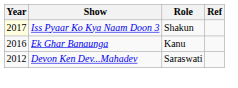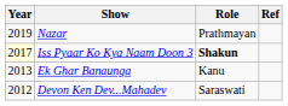 <table class="wikitable">
 <tr>
 <th>Year</th>
 <th>Show</th>
 <th>Role</th>
 <th>Ref</th>
 </tr>
 <tr>
-<td style="background: lightyellow;">2017</td>
-<td><em><a href='#'>Iss Pyaar Ko Kya Naam Doon 3</a></em></td>
-<td>Shakun</td>
+<td>2019</td>
+<td><a href='#'><em>Nazar</em></a></td>
+<td>Prathmayan</td>
 <td></td>
 </tr>
 <tr>
-<td>2016</td>
+<td style="background: lightyellow;">2017</td>
+<td><em><a href='#'>Iss Pyaar Ko Kya Naam Doon 3</a></em></td>
+<td><strong>Shakun</strong></td>
+<td></td>
+</tr>
+<tr>
+<td>2013</td>
 <td><em><a href='#'>Ek Ghar Banaunga</a></em></td>
 <td>Kanu</td>
 <td></td>
 </tr>
 <tr>
 <td>2012</td>
 <td><em><a href='#'>Devon Ken Dev...Mahadev</a></em></td>
 <td>Saraswati</td>
 <td></td>
 </tr>
 </table>
